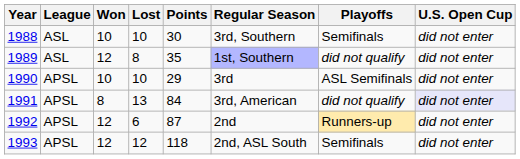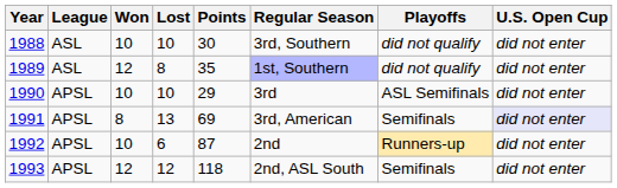 <table class="wikitable">
 <tr>
 <th>Year</th>
 <th>League</th>
 <th>Won</th>
 <th>Lost</th>
 <th>Points</th>
 <th>Regular Season</th>
 <th>Playoffs</th>
 <th>U.S. Open Cup</th>
 </tr>
 <tr>
 <td><a href='#'>1988</a></td>
 <td>ASL</td>
 <td>10</td>
 <td>10</td>
 <td>30</td>
 <td>3rd, Southern</td>
-<td>Semifinals</td>
+<td><em>did not qualify</em></td>
 <td><em>did not enter</em></td>
 </tr>
 <tr>
 <td><a href='#'>1989</a></td>
 <td>ASL</td>
 <td>12</td>
 <td>8</td>
 <td>35</td>
 <td style="background:#b3b7ff;">1st, Southern</td>
 <td><em>did not qualify</em></td>
 <td><em>did not enter</em></td>
 </tr>
 <tr>
 <td><a href='#'>1990</a></td>
 <td>APSL</td>
 <td>10</td>
 <td>10</td>
 <td>29</td>
 <td>3rd</td>
 <td>ASL Semifinals</td>
 <td><em>did not enter</em></td>
 </tr>
 <tr>
 <td><a href='#'>1991</a></td>
 <td>APSL</td>
 <td>8</td>
 <td>13</td>
-<td>84</td>
+<td>69</td>
 <td>3rd, American</td>
-<td><em>did not qualify</em></td>
+<td>Semifinals</td>
 <td style="background: lavender;"><em>did not enter</em></td>
 </tr>
 <tr>
 <td><a href='#'>1992</a></td>
 <td>APSL</td>
-<td>12</td>
+<td>10</td>
 <td>6</td>
 <td>87</td>
 <td>2nd</td>
 <td style="background:#ffebad;">Runners-up</td>
 <td><em>did not enter</em></td>
 </tr>
 <tr>
 <td><a href='#'>1993</a></td>
 <td>APSL</td>
 <td>12</td>
 <td>12</td>
 <td>118</td>
 <td>2nd, ASL South</td>
 <td>Semifinals</td>
 <td><em>did not enter</em></td>
 </tr>
 </table>
